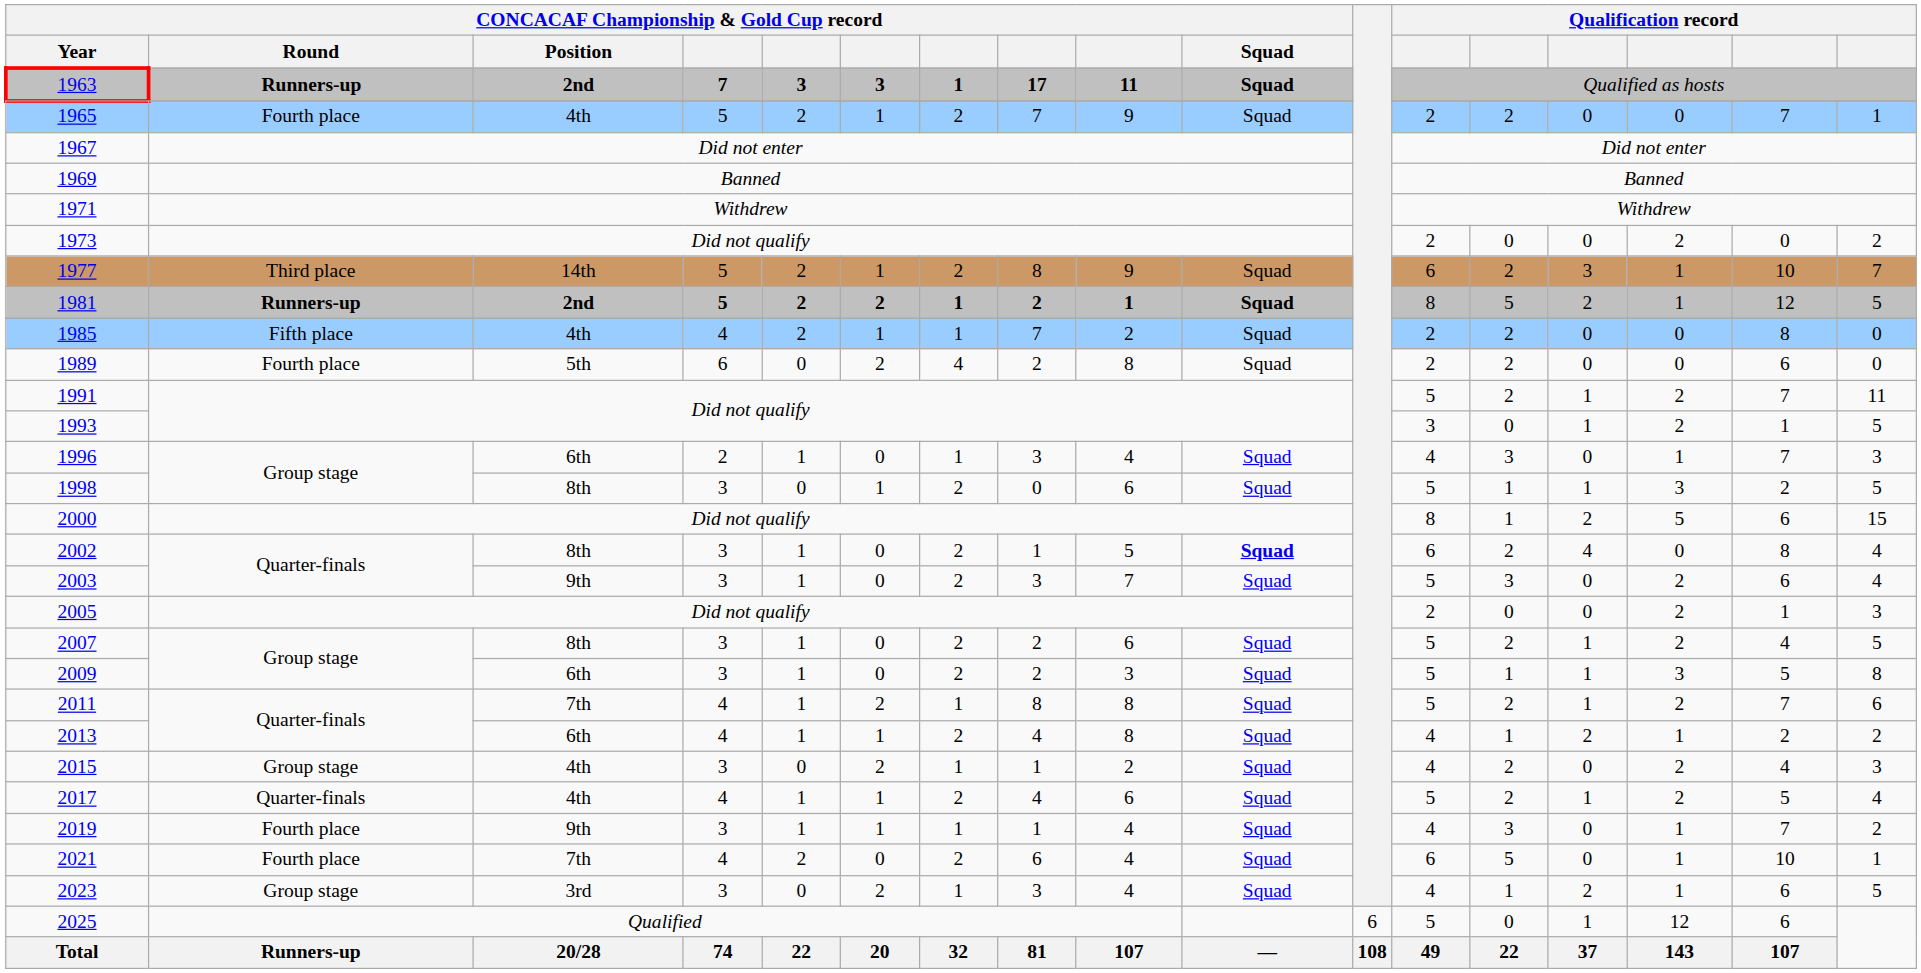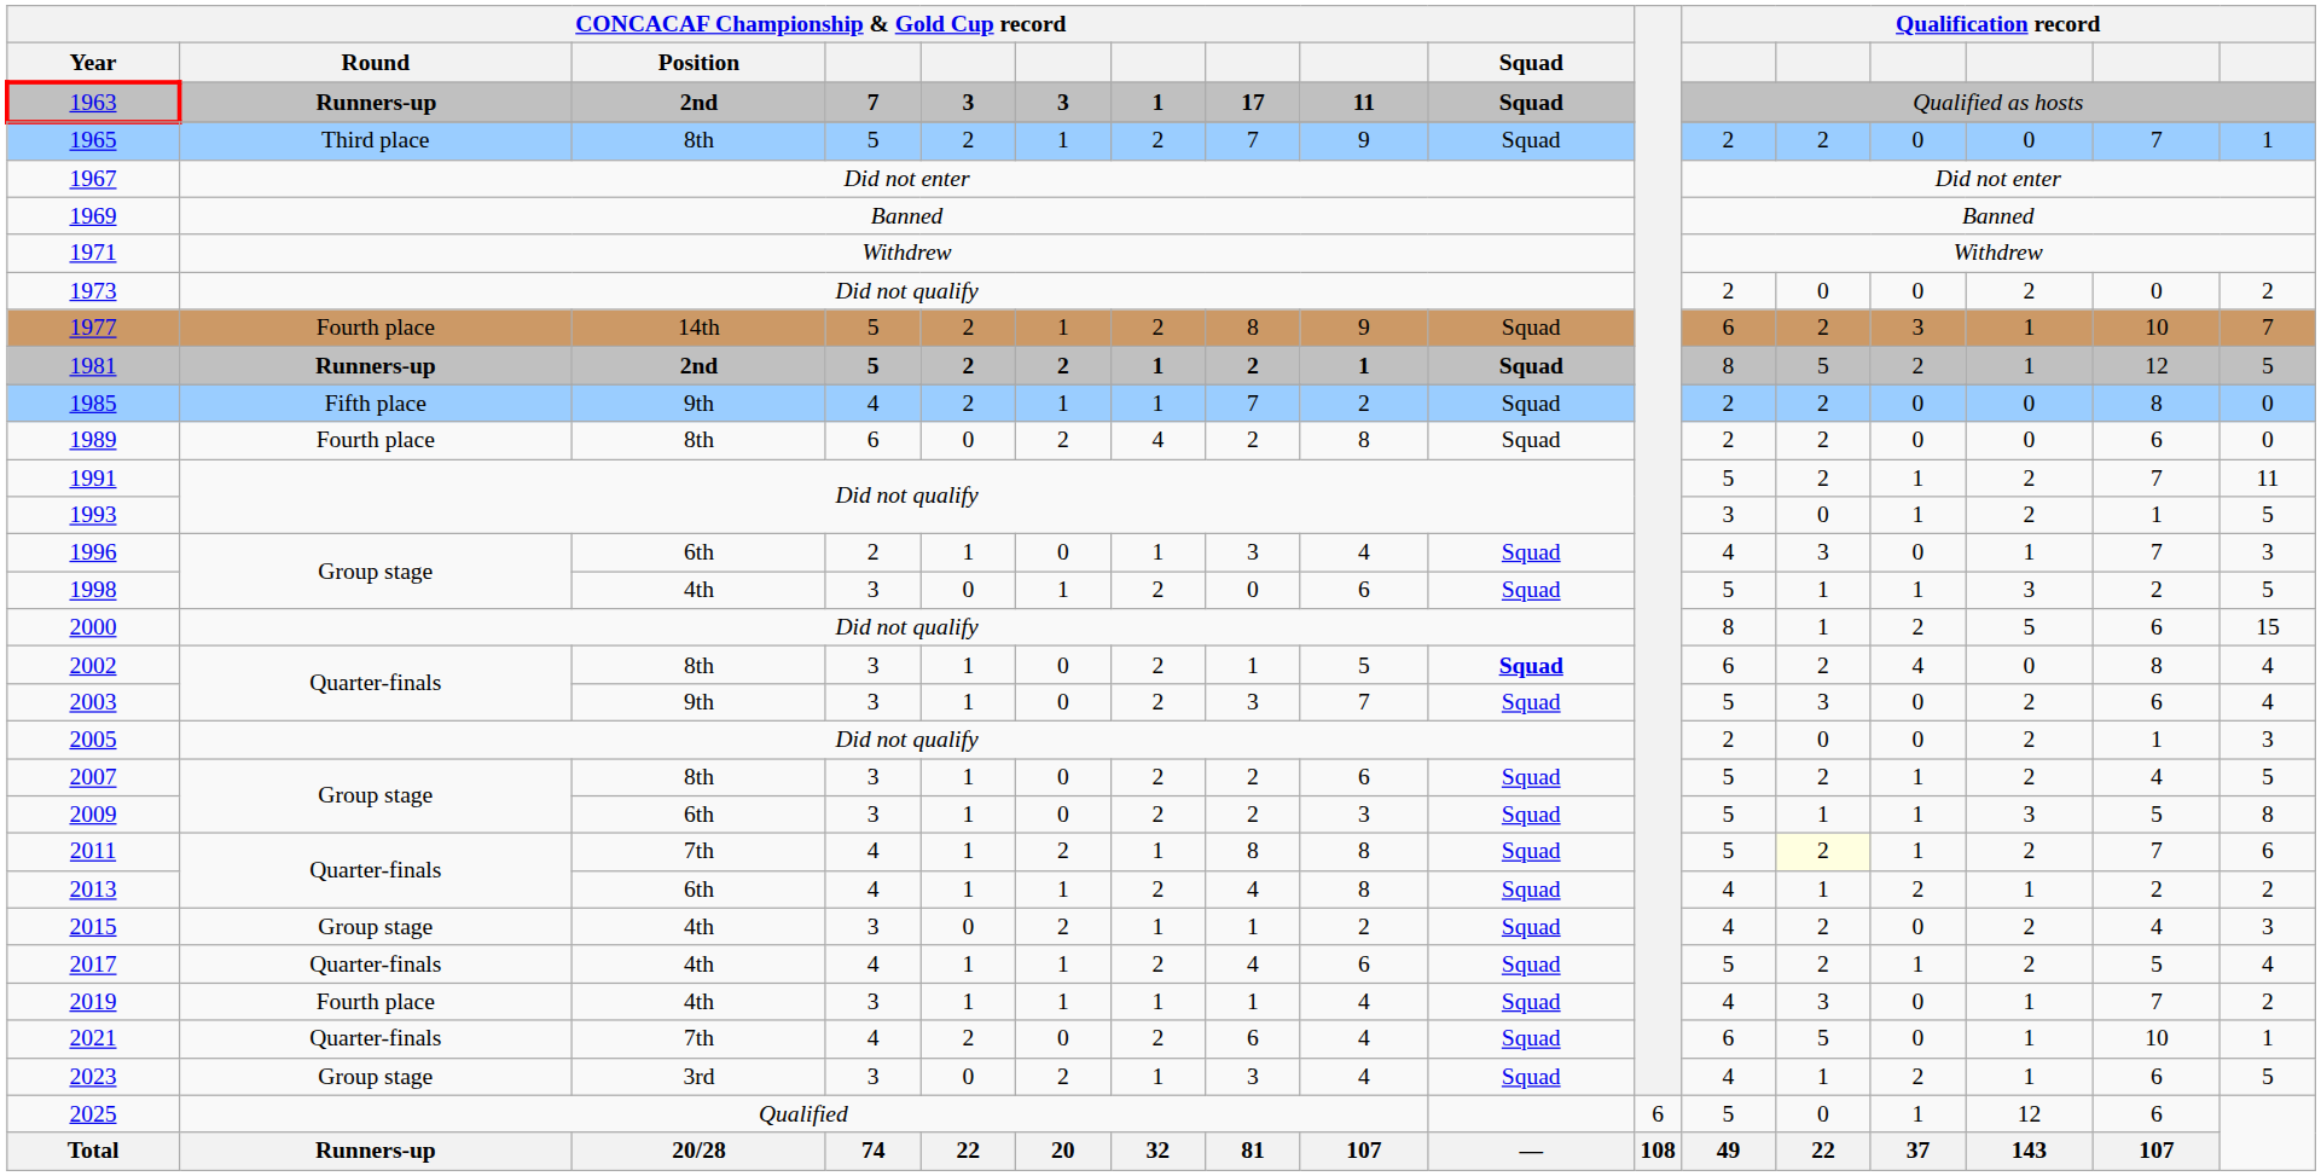 <table class="wikitable" style="text-align: center;">
 <tr>
 <th colspan=10><a href='#'>CONCACAF Championship</a> & <a href='#'>Gold Cup</a> record</th>
 <th width=1% rowspan="31"></th>
 <th colspan=6><a href='#'>Qualification</a> record</th>
 </tr>
 <tr>
 <th>Year</th>
 <th>Round</th>
 <th>Position</th>
 <th></th>
 <th></th>
 <th></th>
 <th></th>
 <th></th>
 <th></th>
 <th>Squad</th>
 <th></th>
 <th></th>
 <th></th>
 <th></th>
 <th></th>
 <th></th>
 </tr>
 <tr style="background:silver;">
 <td style="border: 3px solid red"> <a href='#'>1963</a></td>
 <td><strong>Runners-up</strong></td>
 <td><strong>2nd</strong></td>
 <td><strong>7</strong></td>
 <td><strong>3</strong></td>
 <td><strong>3</strong></td>
 <td><strong>1</strong></td>
 <td><strong>17</strong></td>
 <td><strong>11</strong></td>
 <td><strong>Squad</strong></td>
 <td colspan=6><em>Qualified as hosts</em></td>
 </tr>
 <tr>
 </tr>
 <tr style="background:#9acdff;">
 <td> <a href='#'>1965</a></td>
-<td>Fourth place</td>
-<td>4th</td>
+<td>Third place</td>
+<td>8th</td>
 <td>5</td>
 <td>2</td>
 <td>1</td>
 <td>2</td>
 <td>7</td>
 <td>9</td>
 <td>Squad</td>
 <td>2</td>
 <td>2</td>
 <td>0</td>
 <td>0</td>
 <td>7</td>
 <td>1</td>
 </tr>
 <tr>
 <td> <a href='#'>1967</a></td>
 <td colspan=9><em>Did not enter</em></td>
 <td colspan=6><em>Did not enter</em></td>
 </tr>
 <tr>
 <td> <a href='#'>1969</a></td>
 <td colspan=9><em>Banned</em></td>
 <td colspan=6><em>Banned</em></td>
 </tr>
 <tr>
 <td> <a href='#'>1971</a></td>
 <td colspan=9><em>Withdrew</em></td>
 <td colspan=6><em>Withdrew</em></td>
 </tr>
 <tr>
 <td> <a href='#'>1973</a></td>
 <td colspan=9><em>Did not qualify</em></td>
 <td>2</td>
 <td>0</td>
 <td>0</td>
 <td>2</td>
 <td>0</td>
 <td>2</td>
 </tr>
 <tr style="background:#c96;">
 <td> <a href='#'>1977</a></td>
-<td>Third place</td>
+<td>Fourth place</td>
 <td>14th</td>
 <td>5</td>
 <td>2</td>
 <td>1</td>
 <td>2</td>
 <td>8</td>
 <td>9</td>
 <td>Squad</td>
 <td>6</td>
 <td>2</td>
 <td>3</td>
 <td>1</td>
 <td>10</td>
 <td>7</td>
 </tr>
 <tr style="background:silver;">
 <td> <a href='#'>1981</a></td>
 <td><strong>Runners-up</strong></td>
 <td><strong>2nd</strong></td>
 <td><strong>5</strong></td>
 <td><strong>2</strong></td>
 <td><strong>2</strong></td>
 <td><strong>1</strong></td>
 <td><strong>2</strong></td>
 <td><strong>1</strong></td>
 <td><strong>Squad</strong></td>
 <td>8</td>
 <td>5</td>
 <td>2</td>
 <td>1</td>
 <td>12</td>
 <td>5</td>
 </tr>
 <tr>
 </tr>
 <tr style="background:#9acdff;">
 <td><a href='#'>1985</a></td>
 <td>Fifth place</td>
-<td>4th</td>
+<td>9th</td>
 <td>4</td>
 <td>2</td>
 <td>1</td>
 <td>1</td>
 <td>7</td>
 <td>2</td>
 <td>Squad</td>
 <td>2</td>
 <td>2</td>
 <td>0</td>
 <td>0</td>
 <td>8</td>
 <td>0</td>
 </tr>
 <tr>
 <td><a href='#'>1989</a></td>
 <td>Fourth place</td>
-<td>5th</td>
+<td>8th</td>
 <td>6</td>
 <td>0</td>
 <td>2</td>
 <td>4</td>
 <td>2</td>
 <td>8</td>
 <td>Squad</td>
 <td>2</td>
 <td>2</td>
 <td>0</td>
 <td>0</td>
 <td>6</td>
 <td>0</td>
 </tr>
 <tr>
 <td> <a href='#'>1991</a></td>
 <td colspan=9 rowspan=2><em>Did not qualify</em></td>
 <td>5</td>
 <td>2</td>
 <td>1</td>
 <td>2</td>
 <td>7</td>
 <td>11</td>
 </tr>
 <tr>
 <td>  <a href='#'>1993</a></td>
 <td>3</td>
 <td>0</td>
 <td>1</td>
 <td>2</td>
 <td>1</td>
 <td>5</td>
 </tr>
 <tr>
 <td> <a href='#'>1996</a></td>
 <td rowspan=2>Group stage</td>
 <td>6th</td>
 <td>2</td>
 <td>1</td>
 <td>0</td>
 <td>1</td>
 <td>3</td>
 <td>4</td>
 <td><a href='#'>Squad</a></td>
 <td>4</td>
 <td>3</td>
 <td>0</td>
 <td>1</td>
 <td>7</td>
 <td>3</td>
 </tr>
 <tr>
 <td> <a href='#'>1998</a></td>
-<td>8th</td>
+<td>4th</td>
 <td>3</td>
 <td>0</td>
 <td>1</td>
 <td>2</td>
 <td>0</td>
 <td>6</td>
 <td><a href='#'>Squad</a></td>
 <td>5</td>
 <td>1</td>
 <td>1</td>
 <td>3</td>
 <td>2</td>
 <td>5</td>
 </tr>
 <tr>
 <td> <a href='#'>2000</a></td>
 <td colspan=9><em>Did not qualify</em></td>
 <td>8</td>
 <td>1</td>
 <td>2</td>
 <td>5</td>
 <td>6</td>
 <td>15</td>
 </tr>
 <tr>
 <td> <a href='#'>2002</a></td>
 <td rowspan=2>Quarter-finals</td>
 <td>8th</td>
 <td>3</td>
 <td>1</td>
 <td>0</td>
 <td>2</td>
 <td>1</td>
 <td>5</td>
 <td><strong><a href='#'>Squad</a></strong></td>
 <td>6</td>
 <td>2</td>
 <td>4</td>
 <td>0</td>
 <td>8</td>
 <td>4</td>
 </tr>
 <tr>
 <td>  <a href='#'>2003</a></td>
 <td>9th</td>
 <td>3</td>
 <td>1</td>
 <td>0</td>
 <td>2</td>
 <td>3</td>
 <td>7</td>
 <td><a href='#'>Squad</a></td>
 <td>5</td>
 <td>3</td>
 <td>0</td>
 <td>2</td>
 <td>6</td>
 <td>4</td>
 </tr>
 <tr>
 <td> <a href='#'>2005</a></td>
 <td colspan=9><em>Did not qualify</em></td>
 <td>2</td>
 <td>0</td>
 <td>0</td>
 <td>2</td>
 <td>1</td>
 <td>3</td>
 </tr>
 <tr>
 <td> <a href='#'>2007</a></td>
 <td rowspan=2>Group stage</td>
 <td>8th</td>
 <td>3</td>
 <td>1</td>
 <td>0</td>
 <td>2</td>
 <td>2</td>
 <td>6</td>
 <td><a href='#'>Squad</a></td>
 <td>5</td>
 <td>2</td>
 <td>1</td>
 <td>2</td>
 <td>4</td>
 <td>5</td>
 </tr>
 <tr>
 <td> <a href='#'>2009</a></td>
 <td>6th</td>
 <td>3</td>
 <td>1</td>
 <td>0</td>
 <td>2</td>
 <td>2</td>
 <td>3</td>
 <td><a href='#'>Squad</a></td>
 <td>5</td>
 <td>1</td>
 <td>1</td>
 <td>3</td>
 <td>5</td>
 <td>8</td>
 </tr>
 <tr>
 <td> <a href='#'>2011</a></td>
 <td rowspan=2>Quarter-finals</td>
 <td>7th</td>
 <td>4</td>
 <td>1</td>
 <td>2</td>
 <td>1</td>
 <td>8</td>
 <td>8</td>
 <td><a href='#'>Squad</a></td>
 <td>5</td>
-<td>2</td>
+<td style="background: lightyellow;">2</td>
 <td>1</td>
 <td>2</td>
 <td>7</td>
 <td>6</td>
 </tr>
 <tr>
 <td> <a href='#'>2013</a></td>
 <td>6th</td>
 <td>4</td>
 <td>1</td>
 <td>1</td>
 <td>2</td>
 <td>4</td>
 <td>8</td>
 <td><a href='#'>Squad</a></td>
 <td>4</td>
 <td>1</td>
 <td>2</td>
 <td>1</td>
 <td>2</td>
 <td>2</td>
 </tr>
 <tr>
 <td>  <a href='#'>2015</a></td>
 <td>Group stage</td>
 <td>4th</td>
 <td>3</td>
 <td>0</td>
 <td>2</td>
 <td>1</td>
 <td>1</td>
 <td>2</td>
 <td><a href='#'>Squad</a></td>
 <td>4</td>
 <td>2</td>
 <td>0</td>
 <td>2</td>
 <td>4</td>
 <td>3</td>
 </tr>
 <tr>
 <td> <a href='#'>2017</a></td>
 <td>Quarter-finals</td>
 <td>4th</td>
 <td>4</td>
 <td>1</td>
 <td>1</td>
 <td>2</td>
 <td>4</td>
 <td>6</td>
 <td><a href='#'>Squad</a></td>
 <td>5</td>
 <td>2</td>
 <td>1</td>
 <td>2</td>
 <td>5</td>
 <td>4</td>
 </tr>
 <tr>
 <td>   <a href='#'>2019</a></td>
 <td>Fourth place</td>
-<td>9th</td>
+<td>4th</td>
 <td>3</td>
 <td>1</td>
 <td>1</td>
 <td>1</td>
 <td>1</td>
 <td>4</td>
 <td><a href='#'>Squad</a></td>
 <td>4</td>
 <td>3</td>
 <td>0</td>
 <td>1</td>
 <td>7</td>
 <td>2</td>
 </tr>
 <tr>
 <td> <a href='#'>2021</a></td>
-<td>Fourth place</td>
+<td>Quarter-finals</td>
 <td>7th</td>
 <td>4</td>
 <td>2</td>
 <td>0</td>
 <td>2</td>
 <td>6</td>
 <td>4</td>
 <td><a href='#'>Squad</a></td>
 <td>6</td>
 <td>5</td>
 <td>0</td>
 <td>1</td>
 <td>10</td>
 <td>1</td>
 </tr>
 <tr>
 <td>  <a href='#'>2023</a></td>
 <td>Group stage</td>
 <td>3rd</td>
 <td>3</td>
 <td>0</td>
 <td>2</td>
 <td>1</td>
 <td>3</td>
 <td>4</td>
 <td><a href='#'>Squad</a></td>
 <td>4</td>
 <td>1</td>
 <td>2</td>
 <td>1</td>
 <td>6</td>
 <td>5</td>
 </tr>
 <tr>
 <td>  <a href='#'>2025</a></td>
 <td colspan=8><em>Qualified</em></td>
 <td> </td>
 <td>6</td>
 <td>5</td>
 <td>0</td>
 <td>1</td>
 <td>12</td>
 <td>6</td>
 </tr>
 <tr>
 <th>Total</th>
 <th>Runners-up</th>
 <th>20/28</th>
 <th>74</th>
 <th>22</th>
 <th>20</th>
 <th>32</th>
 <th>81</th>
 <th>107</th>
 <th>—</th>
 <th>108</th>
 <th>49</th>
 <th>22</th>
 <th>37</th>
 <th>143</th>
 <th>107</th>
 </tr>
 </table>
